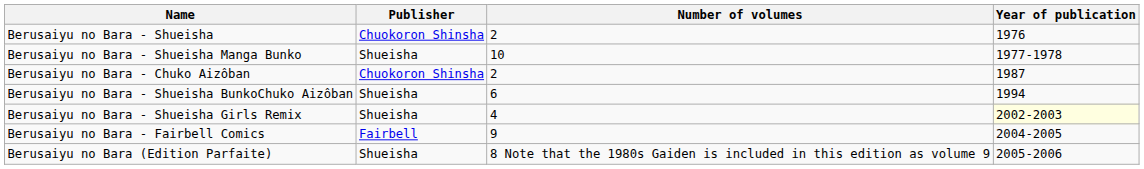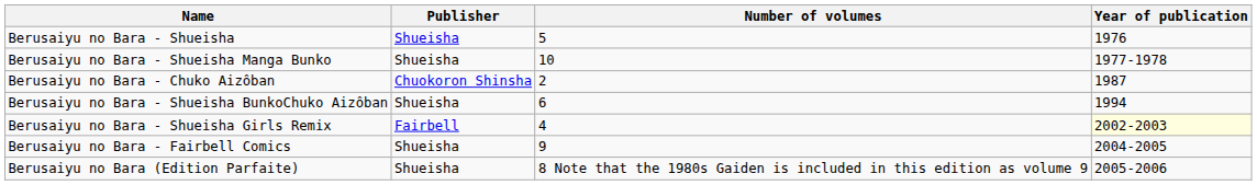 <table class="wikitable">
 <tr>
 <th>Name</th>
 <th>Publisher</th>
 <th>Number of volumes</th>
 <th>Year of publication</th>
 </tr>
 <tr>
 <td>Berusaiyu no Bara - Shueisha</td>
-<td><a href='#'>Chuokoron Shinsha</a></td>
-<td>2</td>
+<td><a href='#'>Shueisha</a></td>
+<td>5</td>
 <td>1976</td>
 </tr>
 <tr>
 <td>Berusaiyu no Bara - Shueisha Manga Bunko</td>
 <td>Shueisha</td>
 <td>10</td>
 <td>1977-1978</td>
 </tr>
 <tr>
 <td>Berusaiyu no Bara - Chuko Aizôban</td>
 <td><a href='#'>Chuokoron Shinsha</a></td>
 <td>2</td>
 <td>1987</td>
 </tr>
 <tr>
 <td>Berusaiyu no Bara - Shueisha BunkoChuko Aizôban</td>
 <td>Shueisha</td>
 <td>6</td>
 <td>1994</td>
 </tr>
 <tr>
 <td>Berusaiyu no Bara - Shueisha Girls Remix</td>
-<td>Shueisha</td>
+<td><a href='#'>Fairbell</a></td>
 <td>4</td>
 <td style="background: lightyellow;">2002-2003</td>
 </tr>
 <tr>
 <td>Berusaiyu no Bara - Fairbell Comics</td>
-<td><a href='#'>Fairbell</a></td>
+<td>Shueisha</td>
 <td>9</td>
 <td>2004-2005</td>
 </tr>
 <tr>
 <td>Berusaiyu no Bara (Edition Parfaite)</td>
 <td>Shueisha</td>
 <td>8 Note that the 1980s Gaiden is included in this edition as volume 9</td>
 <td>2005-2006</td>
 </tr>
 </table>
